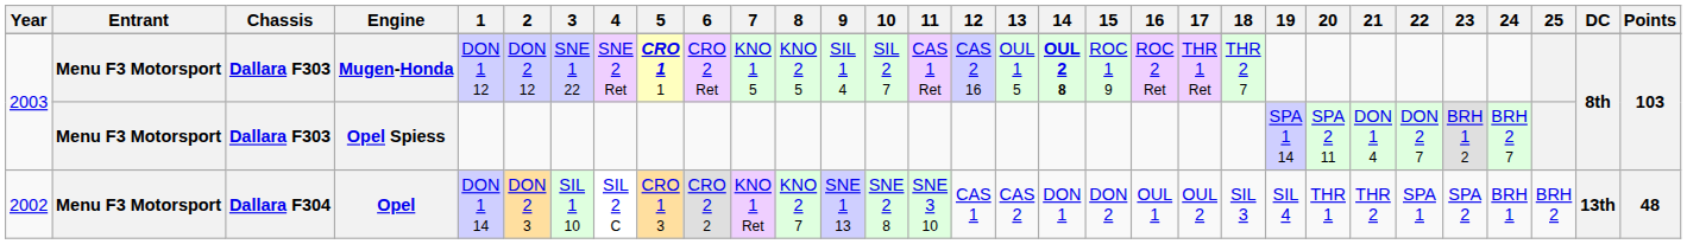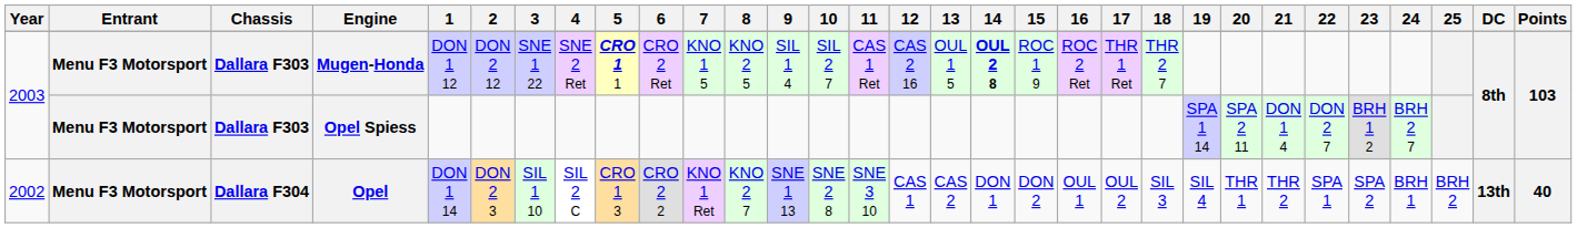 <table class="wikitable" style="text-align:center; font-size:80%">
 <tr>
 <th>Year</th>
 <th>Entrant</th>
 <th>Chassis</th>
 <th>Engine</th>
 <th>1</th>
 <th>2</th>
 <th>3</th>
 <th>4</th>
 <th>5</th>
 <th>6</th>
 <th>7</th>
 <th>8</th>
 <th>9</th>
 <th>10</th>
 <th>11</th>
 <th>12</th>
 <th>13</th>
 <th>14</th>
 <th>15</th>
 <th>16</th>
 <th>17</th>
 <th>18</th>
 <th>19</th>
 <th>20</th>
 <th>21</th>
 <th>22</th>
 <th>23</th>
 <th>24</th>
 <th>25</th>
 <th>DC</th>
 <th>Points</th>
 </tr>
 <tr>
 </tr>
 <tr>
 <td rowspan="2"><a href='#'>2003</a></td>
 <th>Menu F3 Motorsport</th>
 <th><a href='#'>Dallara</a> F303</th>
 <th><a href='#'>Mugen</a>-<a href='#'>Honda</a></th>
 <td style=background:#CFCFFF><a href='#'>DON<br>1</a><br><small>12</small></td>
 <td style=background:#CFCFFF><a href='#'>DON<br>2</a><br><small>12</small></td>
 <td style=background:#CFCFFF><a href='#'>SNE<br>1</a><br><small>22</small></td>
 <td style=background:#EFCFFF><a href='#'>SNE<br>2</a><br><small>Ret</small></td>
 <td style=background:#FFFFBF><strong><em><a href='#'>CRO<br>1</a></em></strong><br><small>1</small></td>
 <td style=background:#EFCFFF><a href='#'>CRO<br>2</a><br><small>Ret</small></td>
 <td style=background:#DFFFDF><a href='#'>KNO<br>1</a><br><small>5</small></td>
 <td style=background:#DFFFDF><a href='#'>KNO<br>2</a><br><small>5</small></td>
 <td style=background:#DFFFDF><a href='#'>SIL<br>1</a><br><small>4</small></td>
 <td style=background:#DFFFDF><a href='#'>SIL<br>2</a><br><small>7</small></td>
 <td style=background:#EFCFFF><a href='#'>CAS<br>1</a><br><small>Ret</small></td>
 <td style=background:#CFCFFF><a href='#'>CAS<br>2</a><br><small>16</small></td>
 <td style=background:#DFFFDF><a href='#'>OUL<br>1</a><br><small>5</small></td>
 <td style=background:#DFFFDF><strong><a href='#'>OUL<br>2</a><br><small>8</small></strong></td>
 <td style=background:#DFFFDF><a href='#'>ROC<br>1</a><br><small>9</small></td>
 <td style=background:#EFCFFF><a href='#'>ROC<br>2</a><br><small>Ret</small></td>
 <td style=background:#EFCFFF><a href='#'>THR<br>1</a><br><small>Ret</small></td>
 <td style=background:#DFFFDF><a href='#'>THR<br>2</a><br><small>7</small></td>
 <td></td>
 <td></td>
 <td></td>
 <td></td>
 <td></td>
 <td></td>
 <th></th>
 <th rowspan="2">8th</th>
 <th rowspan="2">103</th>
 </tr>
 <tr>
 <th>Menu F3 Motorsport</th>
 <th><a href='#'>Dallara</a> F303</th>
 <th><a href='#'>Opel</a> Spiess</th>
 <td></td>
 <td></td>
 <td></td>
 <td></td>
 <td></td>
 <td></td>
 <td></td>
 <td></td>
 <td></td>
 <td></td>
 <td></td>
 <td></td>
 <td></td>
 <td></td>
 <td></td>
 <td></td>
 <td></td>
 <td></td>
 <td style=background:#CFCFFF><a href='#'>SPA<br>1</a><br><small>14</small></td>
 <td style=background:#DFFFDF><a href='#'>SPA<br>2</a><br><small>11</small></td>
 <td style=background:#DFFFDF><a href='#'>DON<br>1</a><br><small>4</small></td>
 <td style=background:#DFFFDF><a href='#'>DON<br>2</a><br><small>7</small></td>
 <td style=background:#DFDFDF><a href='#'>BRH<br>1</a><br><small>2</small></td>
 <td style=background:#DFFFDF><a href='#'>BRH<br>2</a><br><small>7</small></td>
 <th></th>
 </tr>
 <tr>
 <td><a href='#'>2002</a></td>
 <th>Menu F3 Motorsport</th>
 <th><a href='#'>Dallara</a> F304</th>
 <th><a href='#'>Opel</a></th>
 <td style=background:#CFCFFF><a href='#'>DON<br>1</a><br><small>14</small></td>
 <td style=background:#FFDF9F><a href='#'>DON<br>2</a><br><small>3</small></td>
 <td style=background:#DFFFDF><a href='#'>SIL<br>1</a><br><small>10</small></td>
 <td style=background:#FFFFFF><a href='#'>SIL<br>2</a><br><small>C</small></td>
 <td style=background:#FFDF9F><a href='#'>CRO<br>1</a><br><small>3</small></td>
 <td style=background:#DFDFDF><a href='#'>CRO<br>2</a><br><small>2</small></td>
 <td style=background:#EFCFFF><a href='#'>KNO<br>1</a><br><small>Ret</small></td>
 <td style=background:#DFFFDF><a href='#'>KNO<br>2</a><br><small>7</small></td>
 <td style=background:#CFCFFF><a href='#'>SNE<br>1</a><br><small>13</small></td>
 <td style=background:#DFFFDF><a href='#'>SNE<br>2</a><br><small>8</small></td>
 <td style=background:#DFFFDF><a href='#'>SNE<br>3</a><br><small>10</small></td>
 <td><a href='#'>CAS<br>1</a></td>
 <td><a href='#'>CAS<br>2</a></td>
 <td><a href='#'>DON<br>1</a></td>
 <td><a href='#'>DON<br>2</a></td>
 <td><a href='#'>OUL<br>1</a></td>
 <td><a href='#'>OUL<br>2</a></td>
 <td><a href='#'>SIL<br>3</a></td>
 <td><a href='#'>SIL<br>4</a></td>
 <td><a href='#'>THR<br>1</a></td>
 <td><a href='#'>THR<br>2</a></td>
 <td><a href='#'>SPA<br>1</a></td>
 <td><a href='#'>SPA<br>2</a></td>
 <td><a href='#'>BRH<br>1</a></td>
 <td><a href='#'>BRH<br>2</a></td>
 <th>13th</th>
-<th>48</th>
+<th>40</th>
 </tr>
 </table>
